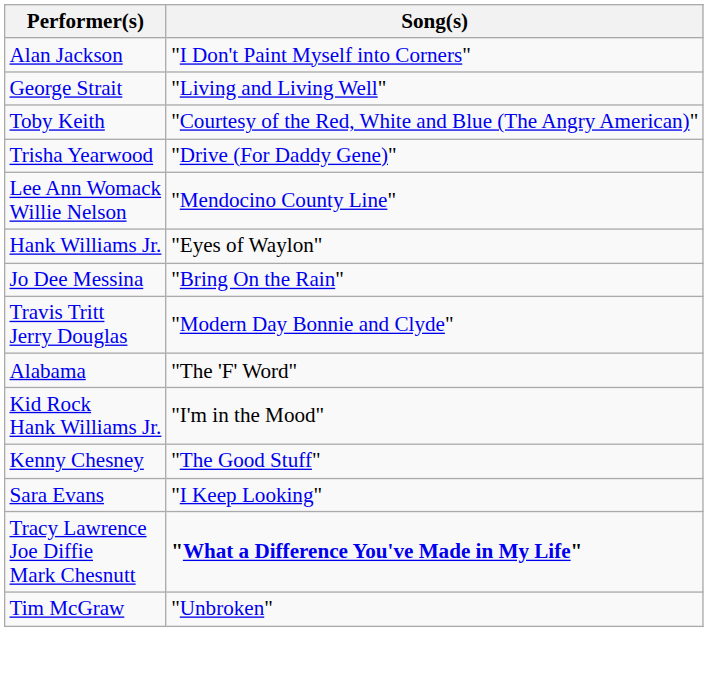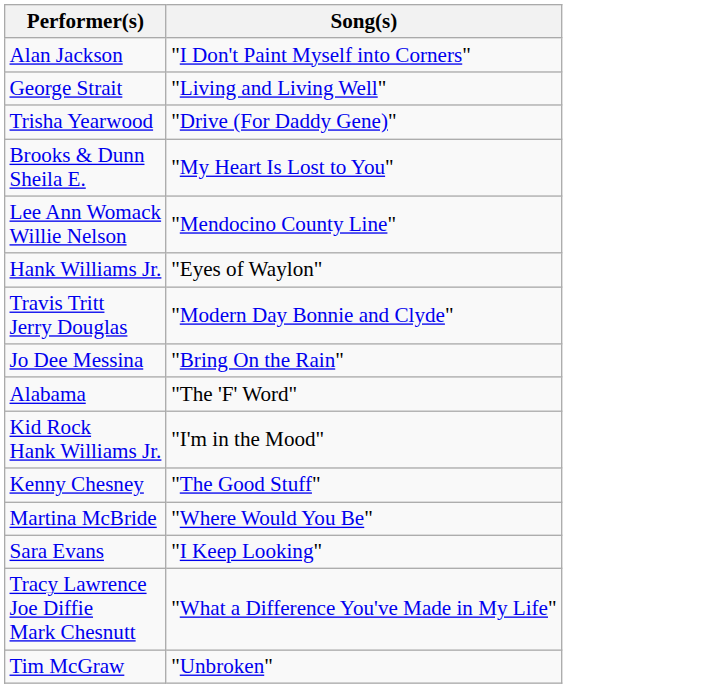 <table class="wikitable">
 <tr>
 <th>Performer(s)</th>
 <th>Song(s)</th>
 </tr>
 <tr>
 <td><a href='#'>Alan Jackson</a></td>
 <td>"<a href='#'>I Don't Paint Myself into Corners</a>"</td>
 </tr>
 <tr>
 <td><a href='#'>George Strait</a></td>
 <td>"<a href='#'>Living and Living Well</a>"</td>
 </tr>
 <tr>
-<td><a href='#'>Toby Keith</a></td>
-<td>"<a href='#'>Courtesy of the Red, White and Blue (The Angry American)</a>"</td>
+<td><a href='#'>Trisha Yearwood</a></td>
+<td>"<a href='#'>Drive (For Daddy Gene)</a>"</td>
 </tr>
 <tr>
-<td><a href='#'>Trisha Yearwood</a></td>
-<td>"<a href='#'>Drive (For Daddy Gene)</a>"</td>
+<td><a href='#'>Brooks & Dunn</a><br><a href='#'>Sheila E.</a></td>
+<td>"<a href='#'>My Heart Is Lost to You</a>"</td>
 </tr>
 <tr>
 <td><a href='#'>Lee Ann Womack</a><br><a href='#'>Willie Nelson</a></td>
 <td>"<a href='#'>Mendocino County Line</a>"</td>
 </tr>
 <tr>
 <td><a href='#'>Hank Williams Jr.</a></td>
 <td>"Eyes of Waylon"</td>
 </tr>
 <tr>
+<td><a href='#'>Travis Tritt</a><br><a href='#'>Jerry Douglas</a></td>
+<td>"<a href='#'>Modern Day Bonnie and Clyde</a>"</td>
+</tr>
+<tr>
 <td><a href='#'>Jo Dee Messina</a></td>
 <td>"<a href='#'>Bring On the Rain</a>"</td>
-</tr>
-<tr>
-<td><a href='#'>Travis Tritt</a><br><a href='#'>Jerry Douglas</a></td>
-<td>"<a href='#'>Modern Day Bonnie and Clyde</a>"</td>
 </tr>
 <tr>
 <td><a href='#'>Alabama</a></td>
 <td>"The 'F' Word"</td>
 </tr>
 <tr>
 <td><a href='#'>Kid Rock</a><br><a href='#'>Hank Williams Jr.</a></td>
 <td>"I'm in the Mood"</td>
 </tr>
 <tr>
 <td><a href='#'>Kenny Chesney</a></td>
 <td>"<a href='#'>The Good Stuff</a>"</td>
 </tr>
 <tr>
+<td><a href='#'>Martina McBride</a></td>
+<td>"<a href='#'>Where Would You Be</a>"</td>
+</tr>
+<tr>
 <td><a href='#'>Sara Evans</a></td>
 <td>"<a href='#'>I Keep Looking</a>"</td>
 </tr>
 <tr>
 <td><a href='#'>Tracy Lawrence</a><br><a href='#'>Joe Diffie</a><br><a href='#'>Mark Chesnutt</a></td>
-<td><strong>"<a href='#'>What a Difference You've Made in My Life</a>"</strong></td>
+<td>"<a href='#'>What a Difference You've Made in My Life</a>"</td>
 </tr>
 <tr>
 <td><a href='#'>Tim McGraw</a></td>
 <td>"<a href='#'>Unbroken</a>"</td>
 </tr>
 </table>
